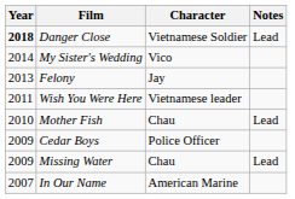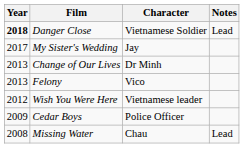 <table class="wikitable" style="font-size: 95%;">
 <tr>
 <th>Year</th>
 <th>Film</th>
 <th>Character</th>
 <th>Notes</th>
 </tr>
 <tr>
 <td><strong>2018</strong></td>
 <td><em>Danger Close</em></td>
 <td>Vietnamese Soldier</td>
 <td>Lead</td>
 </tr>
 <tr>
-<td>2014</td>
+<td>2017</td>
 <td><em>My Sister's Wedding</em></td>
-<td>Vico</td>
+<td>Jay</td>
+<td></td>
+</tr>
+<tr>
+<td>2013</td>
+<td><em>Change of Our Lives</em></td>
+<td>Dr Minh</td>
 <td></td>
 </tr>
 <tr>
 <td>2013</td>
 <td><em>Felony</em></td>
-<td>Jay</td>
+<td>Vico</td>
 <td></td>
 </tr>
 <tr>
-<td>2011</td>
+<td>2012</td>
 <td><em>Wish You Were Here</em></td>
 <td>Vietnamese leader</td>
 <td></td>
-</tr>
-<tr>
-<td>2010</td>
-<td><em>Mother Fish</em></td>
-<td>Chau</td>
-<td>Lead</td>
 </tr>
 <tr>
 <td>2009</td>
 <td><em>Cedar Boys</em></td>
 <td>Police Officer</td>
 <td></td>
 </tr>
 <tr>
-<td>2009</td>
+<td>2008</td>
 <td><em>Missing Water</em></td>
 <td>Chau</td>
 <td>Lead</td>
 </tr>
-<tr>
-<td>2007</td>
-<td><em>In Our Name</em></td>
-<td>American Marine</td>
-<td></td>
-</tr>
 </table>
